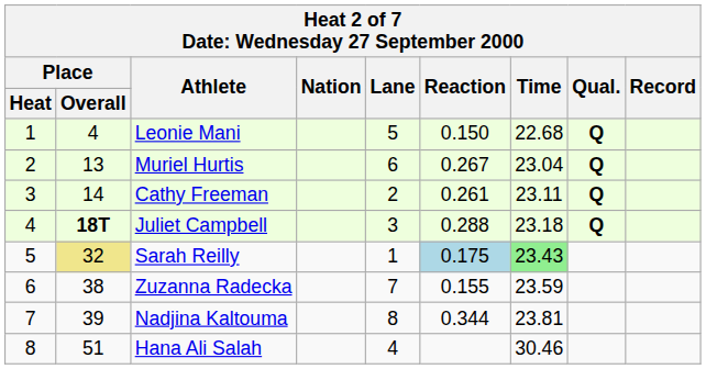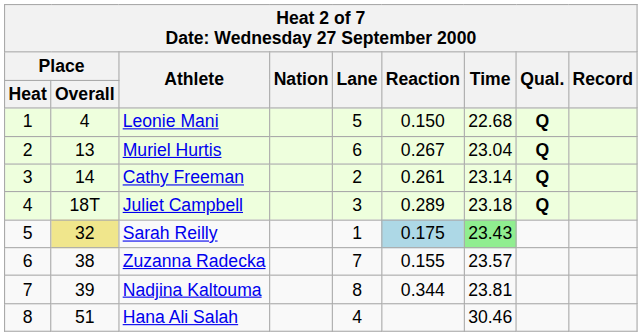 <table class="wikitable sortable">
 <tr>
 <th colspan=9>Heat 2 of 7 <br> Date: Wednesday 27 September 2000 <br></th>
 </tr>
 <tr>
 <th colspan=2>Place</th>
 <th rowspan=2>Athlete</th>
 <th rowspan=2>Nation</th>
 <th rowspan=2>Lane</th>
 <th rowspan=2>Reaction</th>
 <th rowspan=2>Time</th>
 <th rowspan=2>Qual.</th>
 <th rowspan=2>Record</th>
 </tr>
 <tr>
 <th>Heat</th>
 <th>Overall</th>
 </tr>
 <tr bgcolor = "eeffdd">
 <td align="center">1</td>
 <td align="center">4</td>
 <td align="left"><a href='#'>Leonie Mani</a></td>
 <td align="left"></td>
 <td align="center">5</td>
 <td align="center">0.150</td>
 <td align="center">22.68</td>
 <td align="center"><strong>Q </strong></td>
 <td align="center"></td>
 </tr>
 <tr bgcolor = "eeffdd">
 <td align="center">2</td>
 <td align="center">13</td>
 <td align="left"><a href='#'>Muriel Hurtis</a></td>
 <td align="left"></td>
 <td align="center">6</td>
 <td align="center">0.267</td>
 <td align="center">23.04</td>
 <td align="center"><strong>Q </strong></td>
 <td align="center"></td>
 </tr>
 <tr bgcolor = "eeffdd">
 <td align="center">3</td>
 <td align="center">14</td>
 <td align="left"><a href='#'>Cathy Freeman</a></td>
 <td align="left"></td>
 <td align="center">2</td>
 <td align="center">0.261</td>
-<td align="center">23.11</td>
+<td align="center">23.14</td>
 <td align="center"><strong>Q</strong></td>
 <td align="center"></td>
 </tr>
 <tr bgcolor = "eeffdd">
 <td align="center">4</td>
-<td align="center"><strong>18T</strong></td>
+<td align="center">18T</td>
 <td align="left"><a href='#'>Juliet Campbell</a></td>
 <td align="left"></td>
 <td align="center">3</td>
-<td align="center">0.288</td>
+<td align="center">0.289</td>
 <td align="center">23.18</td>
 <td align="center"><strong>Q</strong></td>
 <td align="center"></td>
 </tr>
 <tr>
 <td align="center">5</td>
 <td align="center" style="background: khaki;">32</td>
 <td align="left"><a href='#'>Sarah Reilly</a></td>
 <td align="left"></td>
 <td align="center">1</td>
 <td align="center" style="background: lightblue;">0.175</td>
 <td align="center" style="background: lightgreen;">23.43</td>
 <td align="center"></td>
 <td align="center"></td>
 </tr>
 <tr>
 <td align="center">6</td>
 <td align="center">38</td>
 <td align="left"><a href='#'>Zuzanna Radecka</a></td>
 <td align="left"></td>
 <td align="center">7</td>
 <td align="center">0.155</td>
-<td align="center">23.59</td>
+<td align="center">23.57</td>
 <td align="center"></td>
 <td align="center"></td>
 </tr>
 <tr>
 <td align="center">7</td>
 <td align="center">39</td>
 <td align="left"><a href='#'>Nadjina Kaltouma</a></td>
 <td align="left"></td>
 <td align="center">8</td>
 <td align="center">0.344</td>
 <td align="center">23.81</td>
 <td align="center"></td>
 <td align="center"></td>
 </tr>
 <tr>
 <td align="center">8</td>
 <td align="center">51</td>
 <td align="left"><a href='#'>Hana Ali Salah</a></td>
 <td align="left"></td>
 <td align="center">4</td>
 <td align="center"></td>
 <td align="center">30.46</td>
 <td align="center"></td>
 <td align="center"></td>
 </tr>
 </table>
